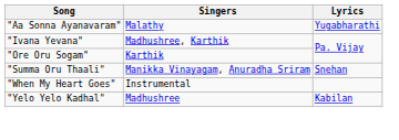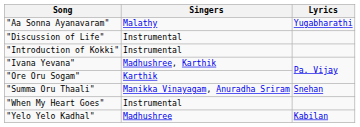 <table class="wikitable" style="font-size:95%;">
 <tr>
 <th>Song</th>
 <th>Singers</th>
 <th>Lyrics</th>
 </tr>
 <tr>
 <td>"Aa Sonna Ayanavaram"</td>
 <td><a href='#'>Malathy</a></td>
 <td><a href='#'>Yugabharathi</a></td>
+</tr>
+<tr>
+<td>"Discussion of Life"</td>
+<td>Instrumental</td>
+<td></td>
+</tr>
+<tr>
+<td>"Introduction of Kokki"</td>
+<td>Instrumental</td>
+<td></td>
 </tr>
 <tr>
 <td>"Ivana Yevana"</td>
 <td><a href='#'>Madhushree</a>, <a href='#'>Karthik</a></td>
 <td rowspan=2><a href='#'>Pa. Vijay</a></td>
 </tr>
 <tr>
 <td>"Ore Oru Sogam"</td>
 <td><a href='#'>Karthik</a></td>
 </tr>
 <tr>
 <td>"Summa Oru Thaali"</td>
 <td><a href='#'>Manikka Vinayagam</a>, <a href='#'>Anuradha Sriram</a></td>
 <td><a href='#'>Snehan</a></td>
 </tr>
 <tr>
 <td>"When My Heart Goes"</td>
 <td>Instrumental</td>
 <td></td>
 </tr>
 <tr>
 <td>"Yelo Yelo Kadhal"</td>
 <td><a href='#'>Madhushree</a></td>
 <td><a href='#'>Kabilan</a></td>
 </tr>
 </table>
